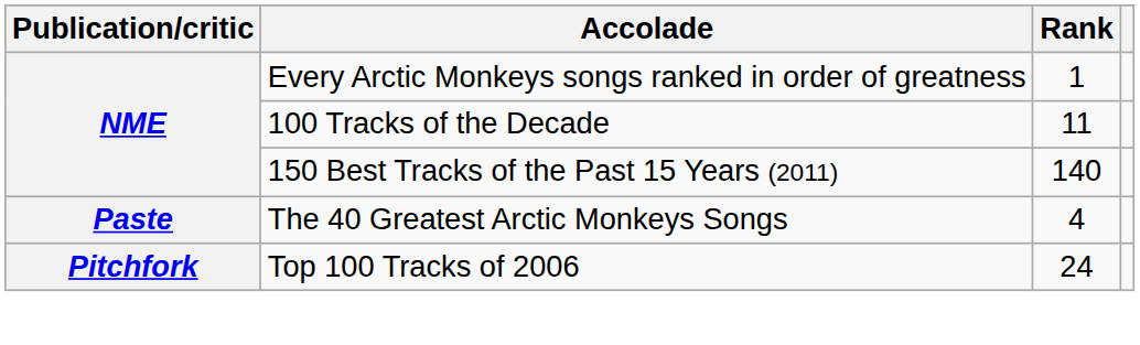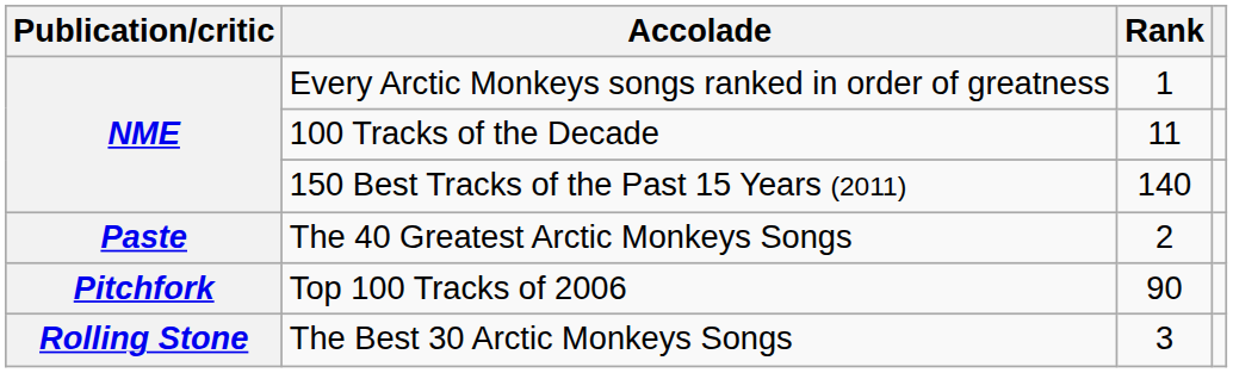 <table class="wikitable sortable plainrowheaders">
 <tr>
 <th scope="col">Publication/critic</th>
 <th scope="col">Accolade</th>
 <th scope="col">Rank</th>
 <th scope="col" class="unsortable"></th>
 </tr>
 <tr>
 <th scope="row" rowspan="3"><em><a href='#'>NME</a></em></th>
 <td>Every Arctic Monkeys songs ranked in order of greatness</td>
 <td style="text-align: center;">1</td>
 <td style="text-align: center;"></td>
 </tr>
 <tr>
 <td>100 Tracks of the Decade</td>
 <td style="text-align: center;">11</td>
 <td style="text-align: center;"></td>
 </tr>
 <tr>
 <td>150 Best Tracks of the Past 15 Years <small>(2011)</small></td>
 <td style="text-align: center;">140</td>
 <td style="text-align: center;"></td>
 </tr>
 <tr>
 <th scope="row"><a href='#'><em>Paste</em></a></th>
 <td>The 40 Greatest Arctic Monkeys Songs</td>
-<td style="text-align: center;">4</td>
+<td style="text-align: center;">2</td>
 <td style="text-align: center;"></td>
 </tr>
 <tr>
 <th scope="row"><a href='#'><em>Pitchfork</em></a></th>
 <td>Top 100 Tracks of 2006</td>
-<td style="text-align: center;">24</td>
+<td style="text-align: center;">90</td>
+<td style="text-align: center;"></td>
+</tr>
+<tr>
+<th scope="row"><a href='#'><em>Rolling Stone</em></a></th>
+<td>The Best 30 Arctic Monkeys Songs</td>
+<td style="text-align: center;">3</td>
 <td style="text-align: center;"></td>
 </tr>
 </table>
